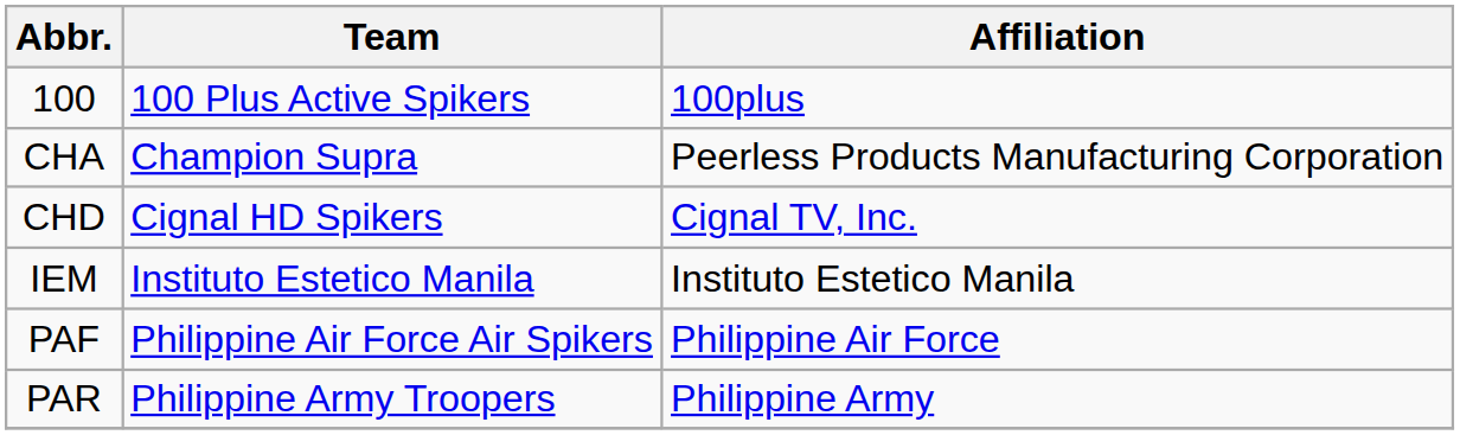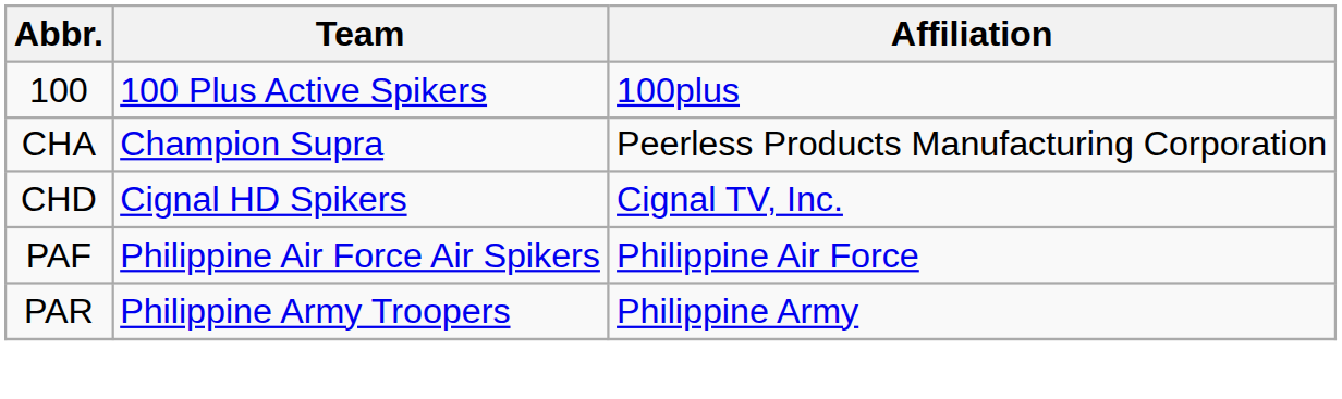 <table class="wikitable" style="font-size:90%">
 <tr>
 <th>Abbr.</th>
 <th>Team</th>
 <th>Affiliation</th>
 </tr>
 <tr>
 <td style="text-align:center;">100</td>
 <td> <a href='#'>100 Plus Active Spikers</a></td>
 <td><a href='#'>100plus</a></td>
 </tr>
 <tr>
 <td style="text-align:center;">CHA</td>
 <td> <a href='#'>Champion Supra</a></td>
 <td>Peerless Products Manufacturing Corporation</td>
 </tr>
 <tr>
 <td style="text-align:center;">CHD</td>
 <td> <a href='#'>Cignal HD Spikers</a></td>
 <td><a href='#'>Cignal TV, Inc.</a></td>
 </tr>
 <tr>
-<td style="text-align:center;">IEM</td>
-<td> <a href='#'>Instituto Estetico Manila</a></td>
-<td>Instituto Estetico Manila</td>
-</tr>
-<tr>
 <td style="text-align:center;">PAF</td>
 <td> <a href='#'>Philippine Air Force Air Spikers</a></td>
 <td><a href='#'>Philippine Air Force</a></td>
 </tr>
 <tr>
 <td style="text-align:center;">PAR</td>
 <td> <a href='#'>Philippine Army Troopers</a></td>
 <td><a href='#'>Philippine Army</a></td>
 </tr>
 <tr>
 </tr>
 </table>
